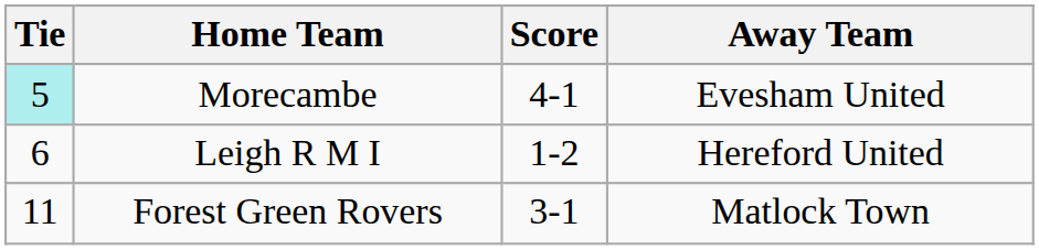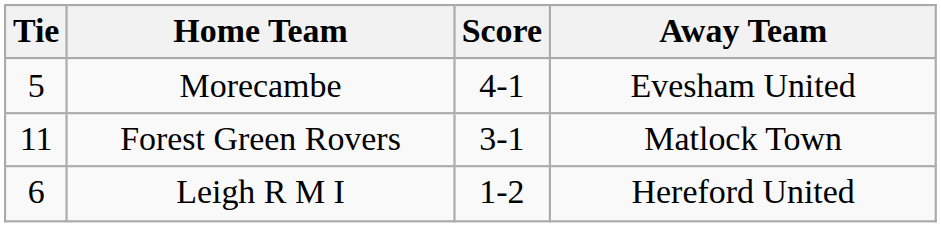 <table class="wikitable" style="text-align:center;">
 <tr>
 <th width=20>Tie</th>
 <th width=175>Home Team</th>
 <th width=20>Score</th>
 <th width=175>Away Team</th>
 </tr>
 <tr>
-<td style="background: paleturquoise;">5</td>
+<td>5</td>
 <td>Morecambe</td>
 <td>4-1</td>
 <td>Evesham United</td>
+</tr>
+<tr>
+<td>11</td>
+<td>Forest Green Rovers</td>
+<td>3-1</td>
+<td>Matlock Town</td>
 </tr>
 <tr>
 <td>6</td>
 <td>Leigh R M I</td>
 <td>1-2</td>
 <td>Hereford United</td>
 </tr>
-<tr>
-<td>11</td>
-<td>Forest Green Rovers</td>
-<td>3-1</td>
-<td>Matlock Town</td>
-</tr>
 </table>
